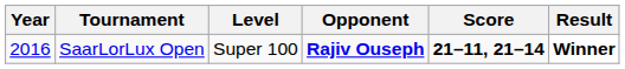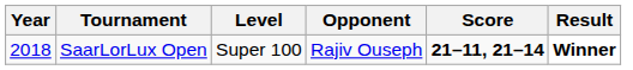 <table class="sortable wikitable" style="font-size: 90%;">
 <tr>
 <th>Year</th>
 <th>Tournament</th>
 <th>Level</th>
 <th>Opponent</th>
 <th>Score</th>
 <th>Result</th>
 </tr>
 <tr>
-<td align="center"><a href='#'>2016</a></td>
+<td align="center"><a href='#'>2018</a></td>
 <td align="left"><a href='#'>SaarLorLux Open</a></td>
 <td align="left">Super 100</td>
-<td align="left"><strong> <a href='#'>Rajiv Ouseph</a></strong></td>
+<td align="left"> <a href='#'>Rajiv Ouseph</a></td>
 <td align="left"><strong>21–11, 21–14</strong></td>
 <td style="text-align:left; background:white"> <strong>Winner</strong></td>
 </tr>
 </table>
